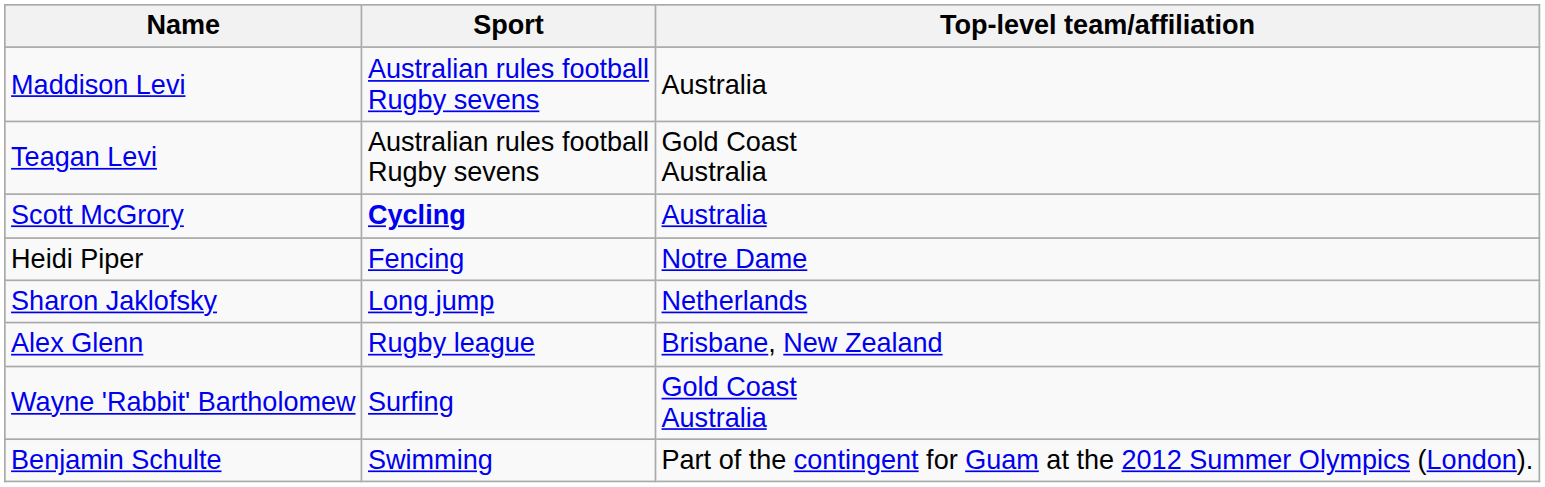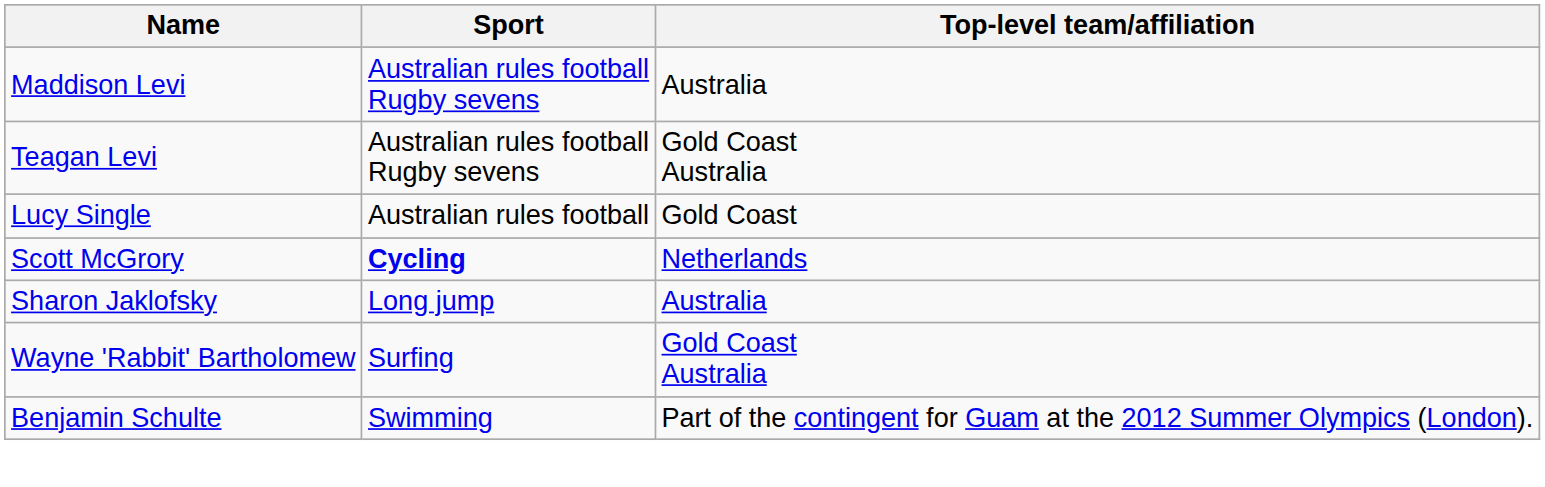 <table class="wikitable">
 <tr>
 <th>Name</th>
 <th>Sport</th>
 <th>Top-level team/affiliation</th>
 </tr>
 <tr>
 <td><a href='#'>Maddison Levi</a></td>
 <td><a href='#'>Australian rules football</a><br><a href='#'>Rugby sevens</a></td>
 <td>Australia</td>
 </tr>
 <tr>
 <td><a href='#'>Teagan Levi</a></td>
 <td>Australian rules football<br> Rugby sevens</td>
 <td>Gold Coast<br> Australia</td>
 </tr>
 <tr>
+<td><a href='#'>Lucy Single</a></td>
+<td>Australian rules football</td>
+<td>Gold Coast</td>
+</tr>
+<tr>
 <td><a href='#'>Scott McGrory</a></td>
 <td><strong><a href='#'>Cycling</a></strong></td>
-<td><a href='#'>Australia</a></td>
-</tr>
-<tr>
-<td>Heidi Piper</td>
-<td><a href='#'>Fencing</a></td>
-<td><a href='#'>Notre Dame</a></td>
+<td><a href='#'>Netherlands</a></td>
 </tr>
 <tr>
 <td><a href='#'>Sharon Jaklofsky</a></td>
 <td><a href='#'>Long jump</a></td>
-<td><a href='#'>Netherlands</a></td>
-</tr>
-<tr>
-<td><a href='#'>Alex Glenn</a></td>
-<td><a href='#'>Rugby league</a></td>
-<td><a href='#'>Brisbane</a>, <a href='#'>New Zealand</a></td>
+<td><a href='#'>Australia</a></td>
 </tr>
 <tr>
 <td><a href='#'>Wayne 'Rabbit' Bartholomew</a></td>
 <td><a href='#'>Surfing</a></td>
 <td><a href='#'>Gold Coast</a><br><a href='#'>Australia</a></td>
 </tr>
 <tr>
 <td><a href='#'>Benjamin Schulte</a></td>
 <td><a href='#'>Swimming</a></td>
 <td>Part of the <a href='#'>contingent</a> for <a href='#'>Guam</a> at the <a href='#'>2012 Summer Olympics</a> (<a href='#'>London</a>).</td>
 </tr>
 </table>
